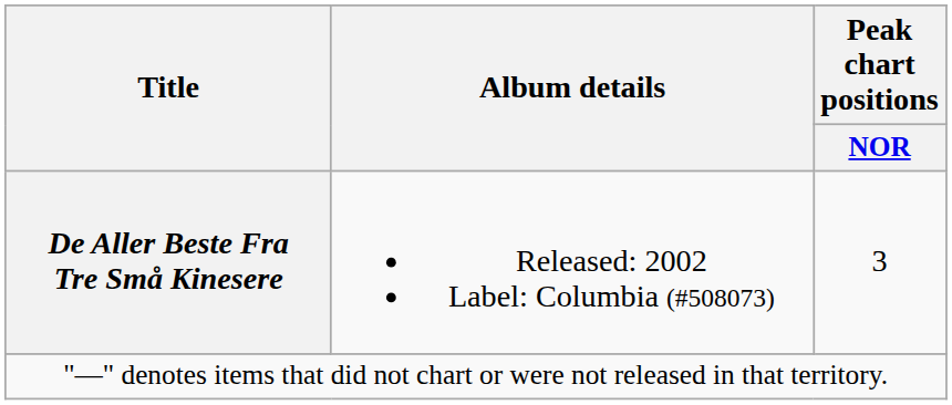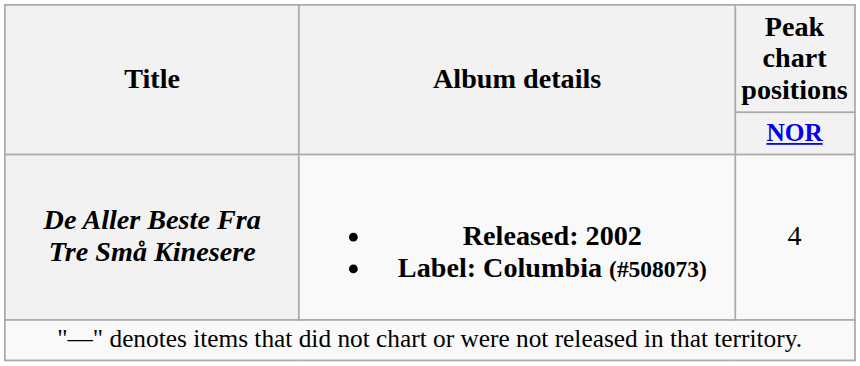 <table class="wikitable plainrowheaders" style="text-align:center;">
 <tr>
 <th scope="col" rowspan="2" style="width:10em;">Title</th>
 <th scope="col" rowspan="2" style="width:15em;">Album details</th>
 <th scope="col" colspan="1">Peak chart positions</th>
 </tr>
 <tr>
 <th style="width:2em;font-size:90%;"><a href='#'>NOR</a><br></th>
 </tr>
 <tr>
 <th scope="row"><em>De Aller Beste Fra<br>Tre Små Kinesere</em></th>
-<td><br><ul><li>Released: 2002</li><li>Label: Columbia <small>(#508073)</small></li></ul></td>
-<td>3</td>
+<td><strong><br><ul><li>Released: 2002</li><li>Label: Columbia <small>(#508073)</small></li></ul></strong></td>
+<td>4</td>
 </tr>
 <tr>
 <td align="center" colspan="15" style="font-size:90%">"—" denotes items that did not chart or were not released in that territory.</td>
 </tr>
 </table>
